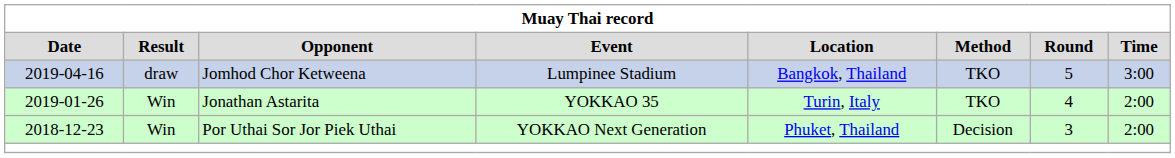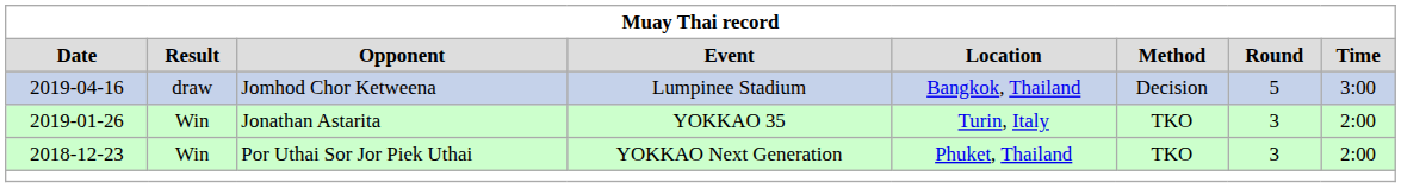 <table class="wikitable collapsible" style="font-size:80%; width:100%; text-align:center;">
 <tr>
 <th colspan="9" style="background:#fff">Muay Thai record</th>
 </tr>
 <tr style="text-align:center; background:#ddd;">
 <td><strong>Date</strong></td>
 <td><strong>Result</strong></td>
 <td><strong>Opponent</strong></td>
 <td><strong>Event</strong></td>
 <td><strong>Location</strong></td>
 <td><strong>Method</strong></td>
 <td><strong>Round</strong></td>
 <td><strong>Time</strong></td>
 </tr>
 <tr style="text-align:center; background:#c5d2ea;">
 <td>2019-04-16</td>
 <td>draw</td>
 <td align="left"> Jomhod Chor Ketweena</td>
 <td>Lumpinee Stadium</td>
 <td><a href='#'>Bangkok</a>, <a href='#'>Thailand</a></td>
-<td>TKO</td>
+<td>Decision</td>
 <td>5</td>
 <td>3:00</td>
 </tr>
 <tr style="text-align:center; background:#cfc;">
 <td>2019-01-26</td>
 <td>Win</td>
 <td align="left"> Jonathan Astarita</td>
 <td>YOKKAO 35</td>
 <td><a href='#'>Turin</a>, <a href='#'>Italy</a></td>
 <td>TKO</td>
-<td>4</td>
+<td>3</td>
 <td>2:00</td>
 </tr>
 <tr style="text-align:center; background:#cfc;">
 <td>2018-12-23</td>
 <td>Win</td>
 <td align="left"> Por Uthai Sor Jor Piek Uthai</td>
 <td>YOKKAO Next Generation</td>
 <td><a href='#'>Phuket</a>, <a href='#'>Thailand</a></td>
-<td>Decision</td>
+<td>TKO</td>
 <td>3</td>
 <td>2:00</td>
 </tr>
 <tr>
 <th style=background:white colspan=9></th>
 </tr>
 </table>
